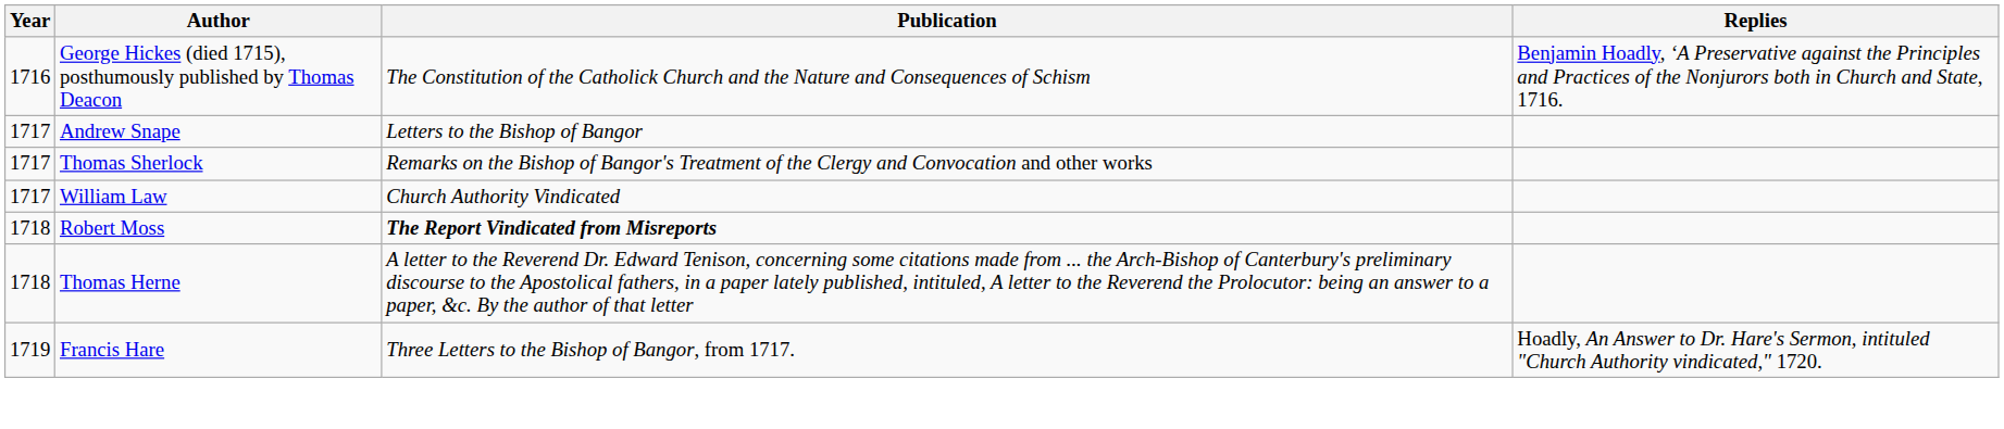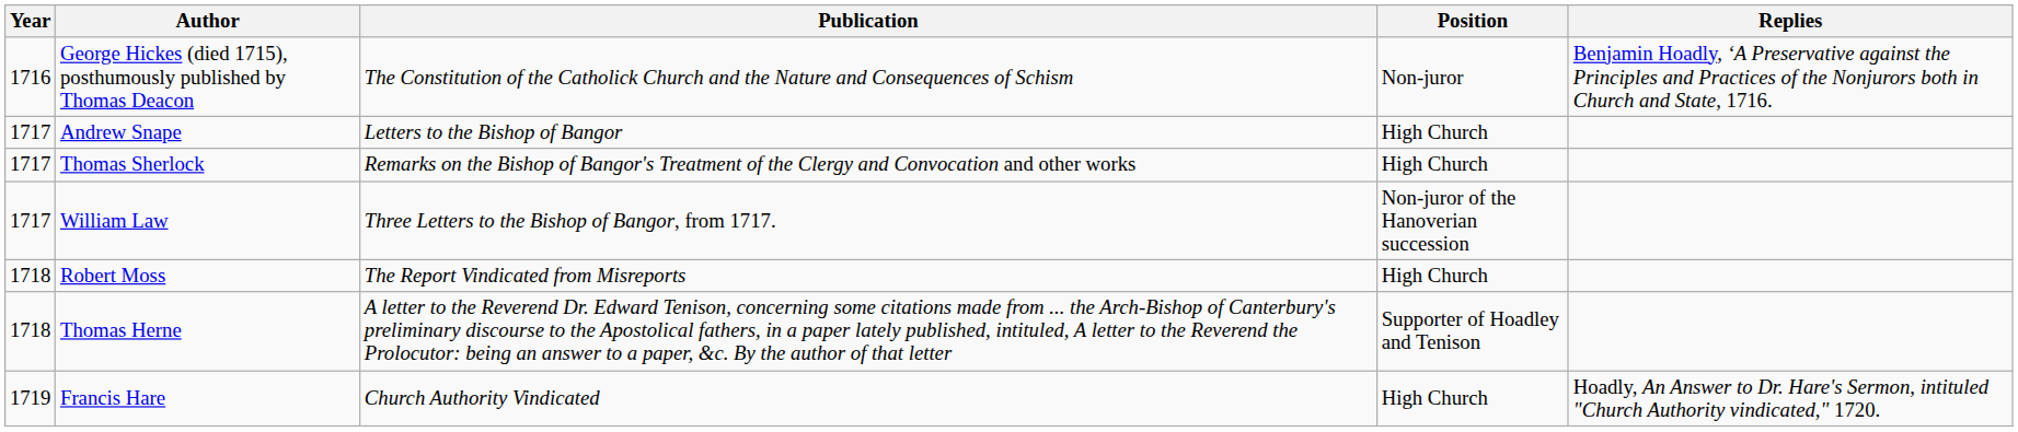 <table class="wikitable">
 <tr>
 <th>Year</th>
 <th>Author</th>
 <th>Publication</th>
+<th>Position</th>
 <th>Replies</th>
 </tr>
 <tr>
 <td>1716</td>
 <td><a href='#'>George Hickes</a> (died 1715), posthumously published by <a href='#'>Thomas Deacon</a></td>
 <td><em>The Constitution of the Catholick Church and the Nature and Consequences of Schism</em></td>
+<td>Non-juror</td>
 <td><a href='#'>Benjamin Hoadly</a>, <em>‘A Preservative against the Principles and Practices of the Nonjurors both in Church and State</em>, 1716.</td>
 </tr>
 <tr>
 <td>1717</td>
 <td><a href='#'>Andrew Snape</a></td>
 <td><em>Letters to the Bishop of Bangor</em></td>
+<td>High Church</td>
 <td></td>
 </tr>
 <tr>
 <td>1717</td>
 <td><a href='#'>Thomas Sherlock</a></td>
 <td><em>Remarks on the Bishop of Bangor's Treatment of the Clergy and Convocation</em> and other works</td>
+<td>High Church</td>
 <td></td>
 </tr>
 <tr>
 <td>1717</td>
 <td><a href='#'>William Law</a></td>
-<td><em>Church Authority Vindicated</em></td>
+<td><em>Three Letters to the Bishop of Bangor</em>, from 1717.</td>
+<td>Non-juror of the Hanoverian succession</td>
 <td></td>
 </tr>
 <tr>
 <td>1718</td>
 <td><a href='#'>Robert Moss</a></td>
-<td><strong><em>The Report Vindicated from Misreports</em></strong></td>
+<td><em>The Report Vindicated from Misreports</em></td>
+<td>High Church</td>
 <td></td>
 </tr>
 <tr>
 <td>1718</td>
 <td><a href='#'>Thomas Herne</a></td>
 <td><em>A letter to the Reverend Dr. Edward Tenison, concerning some citations made from ... the Arch-Bishop of Canterbury's preliminary discourse to the Apostolical fathers, in a paper lately published, intituled, A letter to the Reverend the Prolocutor: being an answer to a paper, &c. By the author of that letter</em></td>
+<td>Supporter of Hoadley and Tenison</td>
 <td></td>
 </tr>
 <tr>
 <td>1719</td>
 <td><a href='#'>Francis Hare</a></td>
-<td><em>Three Letters to the Bishop of Bangor</em>, from 1717.</td>
+<td><em>Church Authority Vindicated</em></td>
+<td>High Church</td>
 <td>Hoadly, <em>An Answer to Dr. Hare's Sermon, intituled "Church Authority vindicated,"</em> 1720.</td>
 </tr>
 </table>
